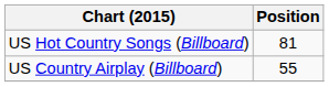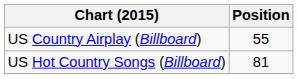 <table class="wikitable sortable">
 <tr>
 <th scope="col">Chart (2015)</th>
 <th scope="col">Position</th>
 </tr>
 <tr>
+<td>US <a href='#'>Country Airplay</a> (<em><a href='#'>Billboard</a></em>)</td>
+<td align="center">55</td>
+</tr>
+<tr>
 <td>US <a href='#'>Hot Country Songs</a> (<em><a href='#'>Billboard</a></em>)</td>
 <td align="center">81</td>
 </tr>
 <tr>
-<td>US <a href='#'>Country Airplay</a> (<em><a href='#'>Billboard</a></em>)</td>
-<td align="center">55</td>
-</tr>
-<tr>
 </tr>
 </table>
